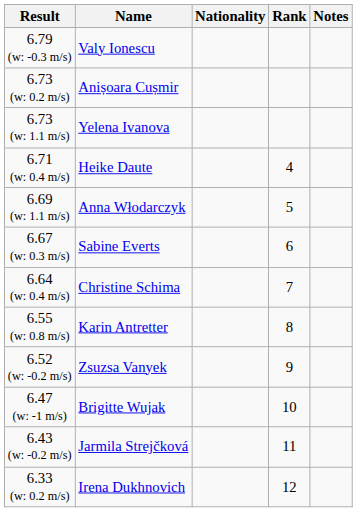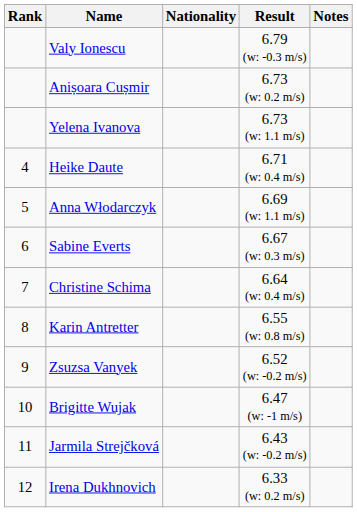 <table class="wikitable sortable" style="text-align:center">
 <tr>
-<th>Result</th>
+<th>Rank</th>
 <th>Name</th>
 <th>Nationality</th>
-<th>Rank</th>
+<th>Result</th>
 <th>Notes</th>
 </tr>
 <tr>
-<td>6.79<br><small>(w: -0.3 m/s)</small></td>
+<td></td>
 <td align=left><a href='#'>Valy Ionescu</a></td>
 <td align=left></td>
-<td></td>
+<td>6.79<br><small>(w: -0.3 m/s)</small></td>
 <td></td>
 </tr>
 <tr>
-<td>6.73<br><small>(w: 0.2 m/s)</small></td>
+<td></td>
 <td align=left><a href='#'>Anișoara Cușmir</a></td>
 <td align=left></td>
-<td></td>
+<td>6.73<br><small>(w: 0.2 m/s)</small></td>
 <td></td>
 </tr>
 <tr>
-<td>6.73<br><small>(w: 1.1 m/s)</small></td>
+<td></td>
 <td align=left><a href='#'>Yelena Ivanova</a></td>
 <td align=left></td>
-<td></td>
+<td>6.73<br><small>(w: 1.1 m/s)</small></td>
 <td></td>
 </tr>
 <tr>
-<td>6.71<br><small>(w: 0.4 m/s)</small></td>
+<td>4</td>
 <td align=left><a href='#'>Heike Daute</a></td>
 <td align=left></td>
-<td>4</td>
+<td>6.71<br><small>(w: 0.4 m/s)</small></td>
 <td></td>
 </tr>
 <tr>
-<td>6.69<br><small>(w: 1.1 m/s)</small></td>
+<td>5</td>
 <td align=left><a href='#'>Anna Włodarczyk</a></td>
 <td align=left></td>
-<td>5</td>
+<td>6.69<br><small>(w: 1.1 m/s)</small></td>
 <td></td>
 </tr>
 <tr>
-<td>6.67<br><small>(w: 0.3 m/s)</small></td>
+<td>6</td>
 <td align=left><a href='#'>Sabine Everts</a></td>
 <td align=left></td>
-<td>6</td>
+<td>6.67<br><small>(w: 0.3 m/s)</small></td>
 <td></td>
 </tr>
 <tr>
-<td>6.64<br><small>(w: 0.4 m/s)</small></td>
+<td>7</td>
 <td align=left><a href='#'>Christine Schima</a></td>
 <td align=left></td>
-<td>7</td>
+<td>6.64<br><small>(w: 0.4 m/s)</small></td>
 <td></td>
 </tr>
 <tr>
-<td>6.55<br><small>(w: 0.8 m/s)</small></td>
+<td>8</td>
 <td align=left><a href='#'>Karin Antretter</a></td>
 <td align=left></td>
-<td>8</td>
+<td>6.55<br><small>(w: 0.8 m/s)</small></td>
 <td></td>
 </tr>
 <tr>
-<td>6.52<br><small>(w: -0.2 m/s)</small></td>
+<td>9</td>
 <td align=left><a href='#'>Zsuzsa Vanyek</a></td>
 <td align=left></td>
-<td>9</td>
+<td>6.52<br><small>(w: -0.2 m/s)</small></td>
 <td></td>
 </tr>
 <tr>
-<td>6.47<br><small>(w: -1 m/s)</small></td>
+<td>10</td>
 <td align=left><a href='#'>Brigitte Wujak</a></td>
 <td align=left></td>
-<td>10</td>
+<td>6.47<br><small>(w: -1 m/s)</small></td>
 <td></td>
 </tr>
 <tr>
-<td>6.43<br><small>(w: -0.2 m/s)</small></td>
+<td>11</td>
 <td align=left><a href='#'>Jarmila Strejčková</a></td>
 <td align=left></td>
-<td>11</td>
+<td>6.43<br><small>(w: -0.2 m/s)</small></td>
 <td></td>
 </tr>
 <tr>
-<td>6.33<br><small>(w: 0.2 m/s)</small></td>
+<td>12</td>
 <td align=left><a href='#'>Irena Dukhnovich</a></td>
 <td align=left></td>
-<td>12</td>
+<td>6.33<br><small>(w: 0.2 m/s)</small></td>
 <td></td>
 </tr>
 </table>
